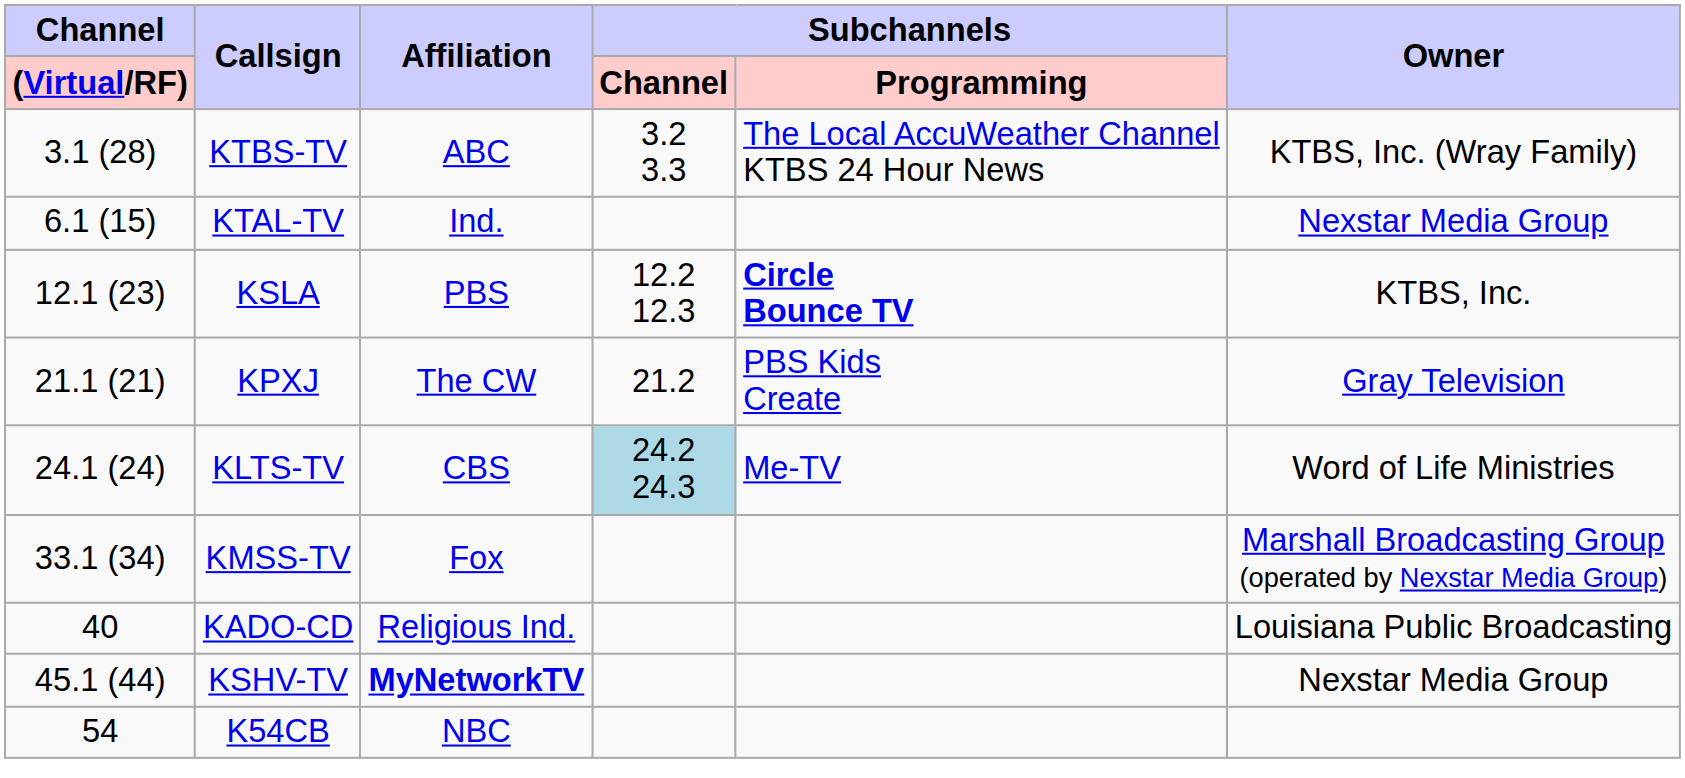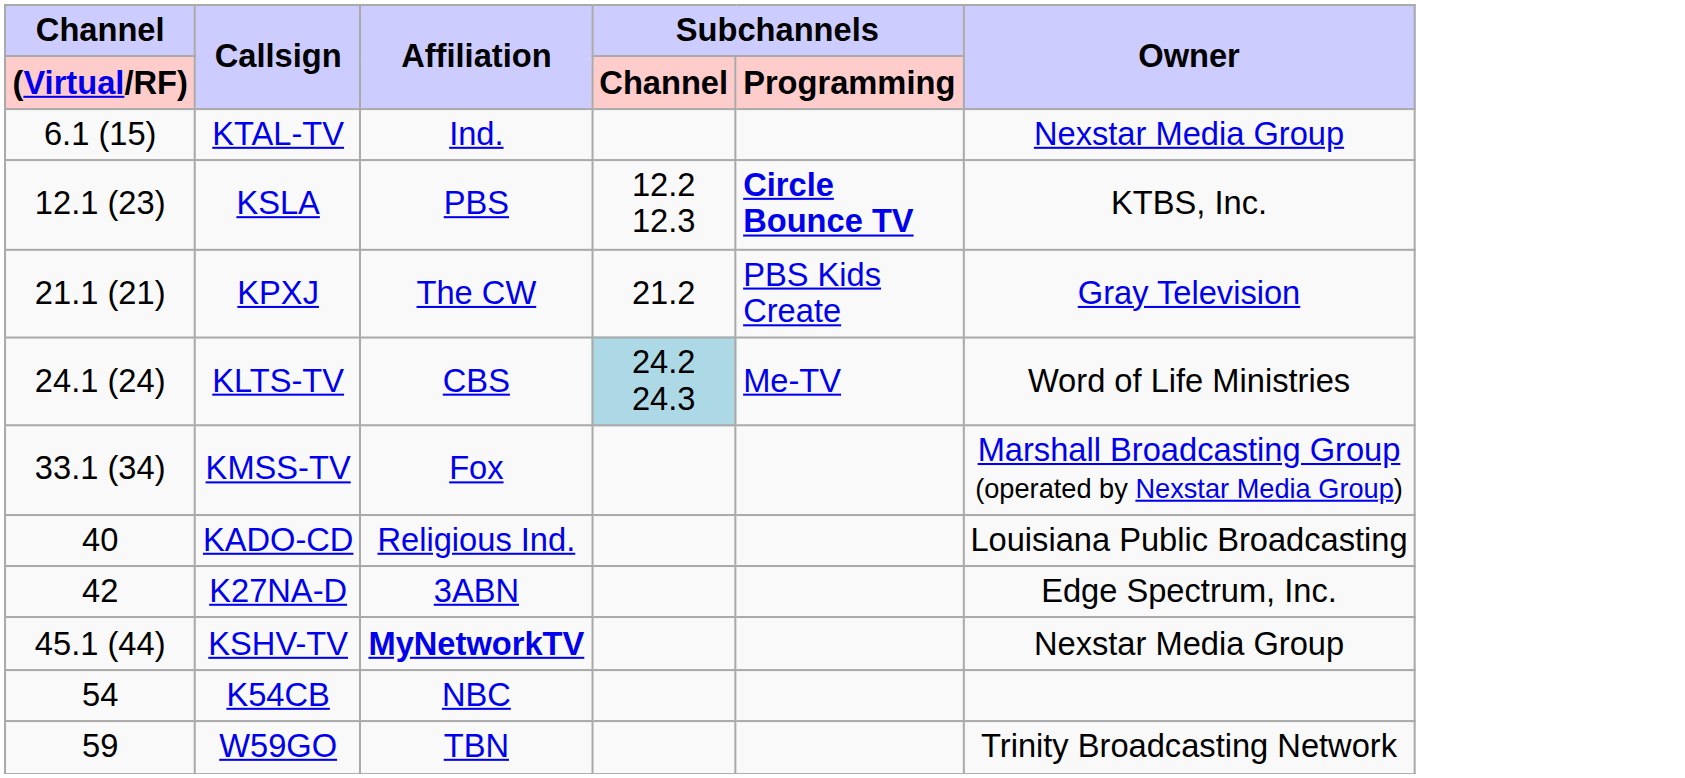 <table class=wikitable style="text-align:center">
 <tr>
 <th style="background:#ccccff;">Channel</th>
 <th style="background:#ccccff;" rowspan="2">Callsign</th>
 <th style="background:#ccccff;" rowspan="2">Affiliation</th>
 <th style="background:#ccccff;" colspan="2">Subchannels</th>
 <th style="background:#ccccff;" rowspan="2">Owner</th>
 </tr>
 <tr>
 <th style="background:#ffcccc;">(<a href='#'>Virtual</a>/RF)</th>
 <th style="background:#ffcccc;">Channel</th>
 <th style="background:#ffcccc">Programming</th>
-</tr>
-<tr>
-<td>3.1 (28)</td>
-<td><a href='#'>KTBS-TV</a></td>
-<td><a href='#'>ABC</a></td>
-<td>3.2<br>3.3</td>
-<td style="text-align:left"><a href='#'>The Local AccuWeather Channel</a><br>KTBS 24 Hour News</td>
-<td>KTBS, Inc. (Wray Family)</td>
 </tr>
 <tr>
 <td>6.1 (15)</td>
 <td><a href='#'>KTAL-TV</a></td>
 <td><a href='#'>Ind.</a></td>
 <td></td>
 <td></td>
 <td><a href='#'>Nexstar Media Group</a></td>
 </tr>
 <tr>
 <td>12.1 (23)</td>
 <td><a href='#'>KSLA</a></td>
 <td><a href='#'>PBS</a></td>
 <td>12.2<br>12.3</td>
 <td style="text-align:left"><strong><a href='#'>Circle</a><br><a href='#'>Bounce TV</a></strong></td>
 <td>KTBS, Inc.</td>
 </tr>
 <tr>
 <td>21.1 (21)</td>
 <td><a href='#'>KPXJ</a></td>
 <td><a href='#'>The CW</a></td>
 <td>21.2</td>
 <td style="text-align:left"><a href='#'>PBS Kids</a><br><a href='#'>Create</a></td>
 <td><a href='#'>Gray Television</a></td>
 </tr>
 <tr>
 <td>24.1 (24)</td>
 <td><a href='#'>KLTS-TV</a></td>
 <td><a href='#'>CBS</a></td>
 <td style="background: lightblue;">24.2<br>24.3</td>
 <td style="text-align:left"><a href='#'>Me-TV</a></td>
 <td>Word of Life Ministries</td>
 </tr>
 <tr>
 <td>33.1 (34)</td>
 <td><a href='#'>KMSS-TV</a></td>
 <td><a href='#'>Fox</a></td>
 <td></td>
 <td></td>
 <td><a href='#'>Marshall Broadcasting Group</a><br><small>(operated by <a href='#'>Nexstar Media Group</a>)</small></td>
 </tr>
 <tr>
 <td>40</td>
 <td><a href='#'>KADO-CD</a></td>
 <td><a href='#'>Religious Ind.</a></td>
 <td></td>
 <td></td>
 <td>Louisiana Public Broadcasting</td>
 </tr>
 <tr>
+<td>42</td>
+<td><a href='#'>K27NA-D</a></td>
+<td><a href='#'>3ABN</a></td>
+<td></td>
+<td></td>
+<td>Edge Spectrum, Inc.</td>
+</tr>
+<tr>
 <td>45.1 (44)</td>
 <td><a href='#'>KSHV-TV</a></td>
 <td><strong><a href='#'>MyNetworkTV</a></strong></td>
 <td></td>
 <td></td>
 <td>Nexstar Media Group</td>
 </tr>
 <tr>
 <td>54</td>
 <td><a href='#'>K54CB</a></td>
 <td><a href='#'>NBC</a></td>
 <td></td>
 <td></td>
 <td></td>
 </tr>
+<tr>
+<td>59</td>
+<td><a href='#'>W59GO</a></td>
+<td><a href='#'>TBN</a></td>
+<td></td>
+<td></td>
+<td>Trinity Broadcasting Network</td>
+</tr>
 </table>
